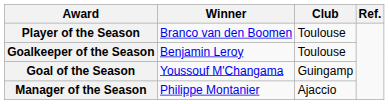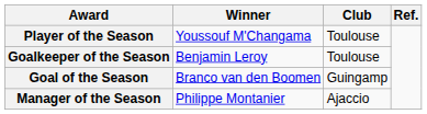 <table class="wikitable">
 <tr>
 <th>Award</th>
 <th>Winner</th>
 <th>Club</th>
 <th>Ref.</th>
 </tr>
 <tr>
 <th>Player of the Season</th>
-<td> <a href='#'>Branco van den Boomen</a></td>
+<td> <a href='#'>Youssouf M'Changama</a></td>
 <td>Toulouse</td>
 <td rowspan=4></td>
 </tr>
 <tr>
 <th>Goalkeeper of the Season</th>
 <td> <a href='#'>Benjamin Leroy</a></td>
 <td>Toulouse</td>
 </tr>
 <tr>
 <th>Goal of the Season</th>
-<td> <a href='#'>Youssouf M'Changama</a></td>
+<td> <a href='#'>Branco van den Boomen</a></td>
 <td>Guingamp</td>
 </tr>
 <tr>
 <th>Manager of the Season</th>
 <td> <a href='#'>Philippe Montanier</a></td>
 <td>Ajaccio</td>
 </tr>
 </table>
